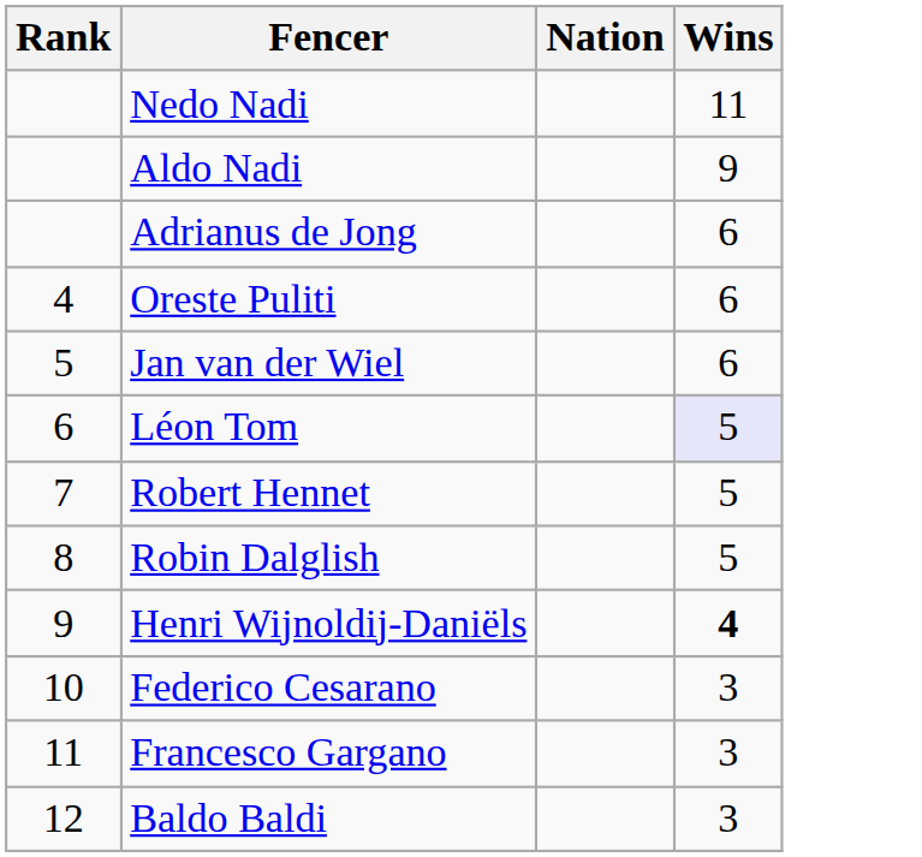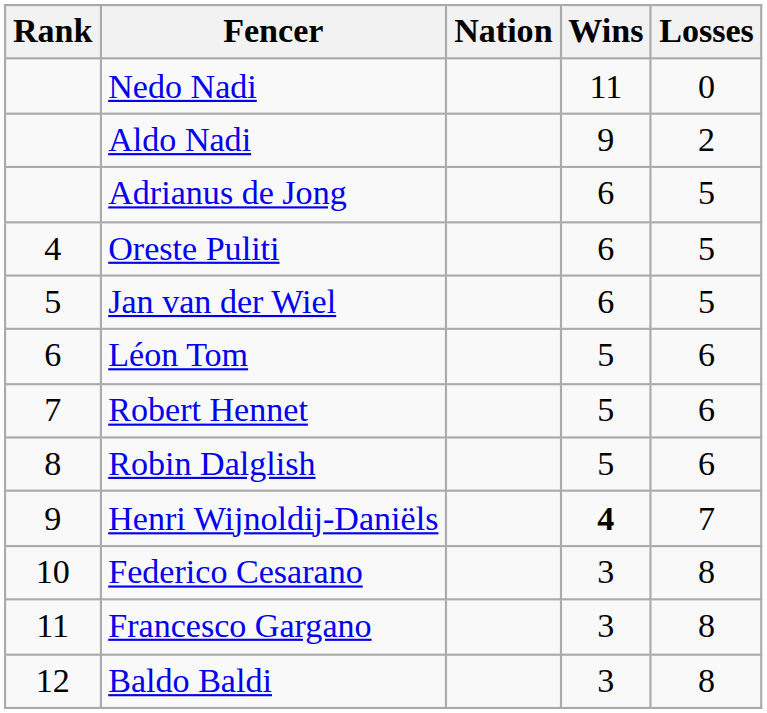 <table class="wikitable sortable" style="text-align:center">
 <tr>
 <th>Rank</th>
 <th>Fencer</th>
 <th>Nation</th>
 <th>Wins</th>
+<th>Losses</th>
 </tr>
 <tr>
 <td></td>
 <td style="text-align: left;"><a href='#'>Nedo Nadi</a></td>
 <td align=left></td>
 <td>11</td>
+<td>0</td>
 </tr>
 <tr>
 <td></td>
 <td style="text-align: left;"><a href='#'>Aldo Nadi</a></td>
 <td align=left></td>
 <td>9</td>
+<td>2</td>
 </tr>
 <tr>
 <td></td>
 <td style="text-align: left;"><a href='#'>Adrianus de Jong</a></td>
 <td align=left></td>
 <td>6</td>
+<td>5</td>
 </tr>
 <tr>
 <td>4</td>
 <td style="text-align: left;"><a href='#'>Oreste Puliti</a></td>
 <td align=left></td>
 <td>6</td>
+<td>5</td>
 </tr>
 <tr>
 <td>5</td>
 <td style="text-align: left;"><a href='#'>Jan van der Wiel</a></td>
 <td align=left></td>
 <td>6</td>
+<td>5</td>
 </tr>
 <tr>
 <td>6</td>
 <td style="text-align: left;"><a href='#'>Léon Tom</a></td>
 <td align=left></td>
-<td style="background: lavender;">5</td>
+<td>5</td>
+<td>6</td>
 </tr>
 <tr>
 <td>7</td>
 <td style="text-align: left;"><a href='#'>Robert Hennet</a></td>
 <td align=left></td>
 <td>5</td>
+<td>6</td>
 </tr>
 <tr>
 <td>8</td>
 <td style="text-align: left;"><a href='#'>Robin Dalglish</a></td>
 <td align=left></td>
 <td>5</td>
+<td>6</td>
 </tr>
 <tr>
 <td>9</td>
 <td style="text-align: left;"><a href='#'>Henri Wijnoldij-Daniëls</a></td>
 <td align=left></td>
 <td><strong>4</strong></td>
+<td>7</td>
 </tr>
 <tr>
 <td>10</td>
 <td style="text-align: left;"><a href='#'>Federico Cesarano</a></td>
 <td align=left></td>
 <td>3</td>
+<td>8</td>
 </tr>
 <tr>
 <td>11</td>
 <td style="text-align: left;"><a href='#'>Francesco Gargano</a></td>
 <td align=left></td>
 <td>3</td>
+<td>8</td>
 </tr>
 <tr>
 <td>12</td>
 <td style="text-align: left;"><a href='#'>Baldo Baldi</a></td>
 <td align=left></td>
 <td>3</td>
+<td>8</td>
 </tr>
 </table>
